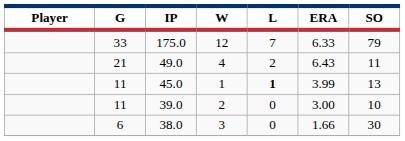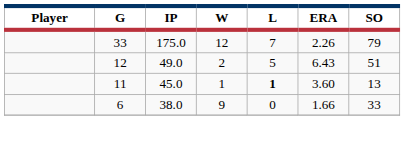 <table class="wikitable sortable">
 <tr>
 <th style="background:#FFFFFF; border-top:#023465 5px solid; border-bottom:#ba313c 5px solid;" width="16%">Player</th>
 <th style="background:#FFFFFF; border-top:#023465 5px solid; border-bottom:#ba313c 5px solid;" width="9%">G</th>
 <th style="background:#FFFFFF; border-top:#023465 5px solid; border-bottom:#ba313c 5px solid;" width="9%">IP</th>
 <th style="background:#FFFFFF; border-top:#023465 5px solid; border-bottom:#ba313c 5px solid;" width="9%">W</th>
 <th style="background:#FFFFFF; border-top:#023465 5px solid; border-bottom:#ba313c 5px solid;" width="9%">L</th>
 <th style="background:#FFFFFF; border-top:#023465 5px solid; border-bottom:#ba313c 5px solid;" width="9%">ERA</th>
 <th style="background:#FFFFFF; border-top:#023465 5px solid; border-bottom:#ba313c 5px solid;" width="9%">SO</th>
 </tr>
 <tr align="center">
 <td></td>
 <td>33</td>
 <td>175.0</td>
 <td>12</td>
 <td>7</td>
-<td>6.33</td>
+<td>2.26</td>
 <td>79</td>
 </tr>
 <tr align="center">
 <td></td>
-<td>21</td>
+<td>12</td>
 <td>49.0</td>
-<td>4</td>
 <td>2</td>
+<td>5</td>
 <td>6.43</td>
-<td>11</td>
+<td>51</td>
 </tr>
 <tr align="center">
 <td></td>
 <td>11</td>
 <td>45.0</td>
 <td>1</td>
 <td><strong>1</strong></td>
-<td>3.99</td>
+<td>3.60</td>
 <td>13</td>
-</tr>
-<tr align="center">
-<td></td>
-<td>11</td>
-<td>39.0</td>
-<td>2</td>
-<td>0</td>
-<td>3.00</td>
-<td>10</td>
 </tr>
 <tr align="center">
 <td></td>
 <td>6</td>
 <td>38.0</td>
-<td>3</td>
+<td>9</td>
 <td>0</td>
 <td>1.66</td>
-<td>30</td>
+<td>33</td>
 </tr>
 <tr align="center">
 </tr>
 </table>
